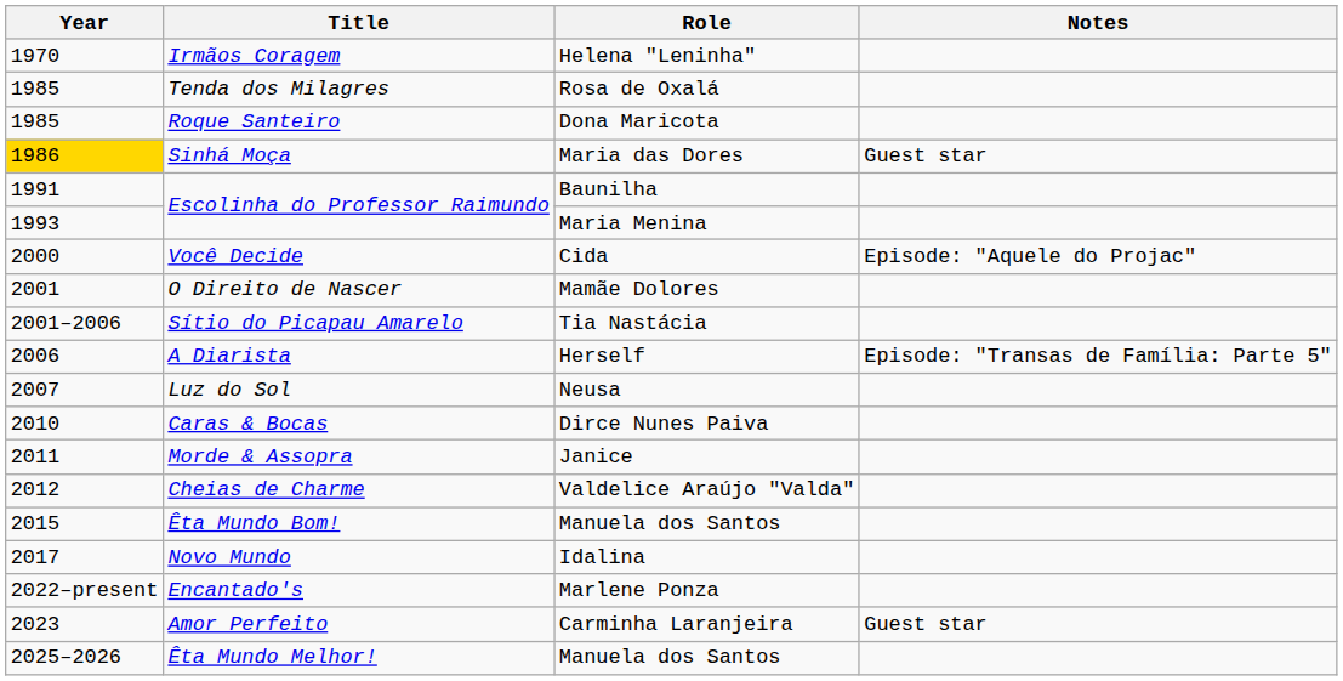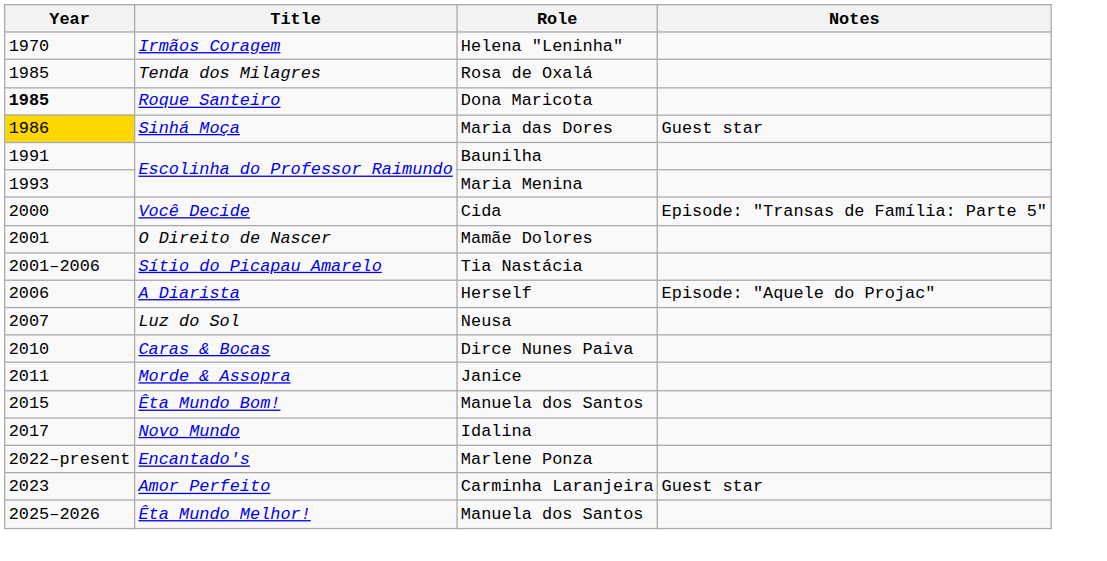 <table class="wikitable plainrowheaders">
 <tr>
 <th>Year</th>
 <th>Title</th>
 <th>Role</th>
 <th>Notes</th>
 </tr>
 <tr>
 <td>1970</td>
 <td><em><a href='#'>Irmãos Coragem</a></em></td>
 <td>Helena "Leninha"</td>
 <td></td>
 </tr>
 <tr>
 <td>1985</td>
 <td><em>Tenda dos Milagres</em></td>
 <td>Rosa de Oxalá</td>
 <td></td>
 </tr>
 <tr>
-<td>1985</td>
+<td><strong>1985</strong></td>
 <td><em><a href='#'>Roque Santeiro</a></em></td>
 <td>Dona Maricota</td>
 <td></td>
 </tr>
 <tr>
 <td style="background: gold;">1986</td>
 <td><em><a href='#'>Sinhá Moça</a></em></td>
 <td>Maria das Dores</td>
 <td>Guest star</td>
 </tr>
 <tr>
 <td>1991</td>
 <td rowspan="2"><em><a href='#'>Escolinha do Professor Raimundo</a></em></td>
 <td>Baunilha</td>
 <td></td>
 </tr>
 <tr>
 <td>1993</td>
 <td>Maria Menina</td>
 <td></td>
 </tr>
 <tr>
 <td>2000</td>
 <td><em><a href='#'>Você Decide</a></em></td>
 <td>Cida</td>
-<td>Episode: "Aquele do Projac"</td>
+<td>Episode: "Transas de Família: Parte 5"</td>
 </tr>
 <tr>
 <td>2001</td>
 <td><em>O Direito de Nascer</em></td>
 <td>Mamãe Dolores</td>
 <td></td>
 </tr>
 <tr>
 <td>2001–2006</td>
 <td><em><a href='#'>Sítio do Picapau Amarelo</a></em></td>
 <td>Tia Nastácia</td>
 <td></td>
 </tr>
 <tr>
 <td>2006</td>
 <td><em><a href='#'>A Diarista</a></em></td>
 <td>Herself</td>
-<td>Episode: "Transas de Família: Parte 5"</td>
+<td>Episode: "Aquele do Projac"</td>
 </tr>
 <tr>
 <td>2007</td>
 <td><em>Luz do Sol</em></td>
 <td>Neusa</td>
 <td></td>
 </tr>
 <tr>
 <td>2010</td>
 <td><em><a href='#'>Caras & Bocas</a></em></td>
 <td>Dirce Nunes Paiva</td>
 <td></td>
 </tr>
 <tr>
 <td>2011</td>
 <td><em><a href='#'>Morde & Assopra</a></em></td>
 <td>Janice</td>
-<td></td>
-</tr>
-<tr>
-<td>2012</td>
-<td><em><a href='#'>Cheias de Charme</a></em></td>
-<td>Valdelice Araújo "Valda"</td>
 <td></td>
 </tr>
 <tr>
 <td>2015</td>
 <td><em><a href='#'>Êta Mundo Bom!</a></em></td>
 <td>Manuela dos Santos</td>
 <td></td>
 </tr>
 <tr>
 <td>2017</td>
 <td><em><a href='#'>Novo Mundo</a></em></td>
 <td>Idalina</td>
 <td></td>
 </tr>
 <tr>
 <td>2022–present</td>
 <td><em><a href='#'>Encantado's</a></em></td>
 <td>Marlene Ponza</td>
 <td></td>
 </tr>
 <tr>
 <td>2023</td>
 <td><em><a href='#'>Amor Perfeito</a></em></td>
 <td>Carminha Laranjeira</td>
 <td>Guest star</td>
 </tr>
 <tr>
 <td>2025–2026</td>
 <td><em><a href='#'>Êta Mundo Melhor!</a></em></td>
 <td>Manuela dos Santos</td>
 <td></td>
 </tr>
 </table>
